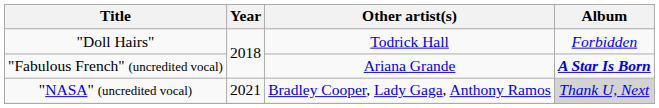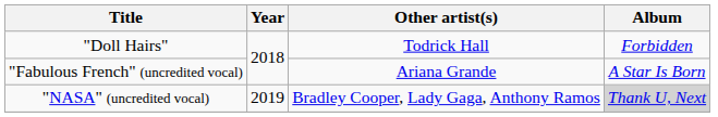 <table class="wikitable plainrowheaders" style="text-align:center;">
 <tr>
 <th>Title</th>
 <th>Year</th>
 <th>Other artist(s)</th>
 <th>Album</th>
 </tr>
 <tr>
 <td>"Doll Hairs"</td>
 <td rowspan="2">2018</td>
 <td><a href='#'>Todrick Hall</a></td>
 <td><em><a href='#'>Forbidden</a></em></td>
 </tr>
 <tr>
 <td>"Fabulous French" <small>(uncredited vocal)</small></td>
 <td><a href='#'>Ariana Grande</a></td>
-<td><strong><em><a href='#'>A Star Is Born</a></em></strong></td>
+<td><em><a href='#'>A Star Is Born</a></em></td>
 </tr>
 <tr>
 <td>"<a href='#'>NASA</a>" <small>(uncredited vocal)</small></td>
-<td>2021</td>
+<td>2019</td>
 <td><a href='#'>Bradley Cooper</a>, <a href='#'>Lady Gaga</a>, <a href='#'>Anthony Ramos</a></td>
 <td style="background: lightgrey;"><em><a href='#'>Thank U, Next</a></em></td>
 </tr>
 <tr>
 </tr>
 </table>
